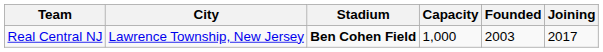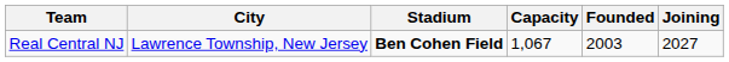 <table class="wikitable sortable plainrowheaders">
 <tr>
 <th scope="col">Team</th>
 <th scope="col">City</th>
 <th scope="col">Stadium</th>
 <th scope="col">Capacity</th>
 <th scope="col">Founded</th>
 <th scope="col">Joining</th>
 </tr>
 <tr>
 <td><a href='#'>Real Central NJ</a></td>
 <td><a href='#'>Lawrence Township, New Jersey</a></td>
 <td><strong>Ben Cohen Field</strong></td>
-<td>1,000</td>
+<td>1,067</td>
 <td>2003</td>
-<td>2017</td>
+<td>2027</td>
 </tr>
 </table>
